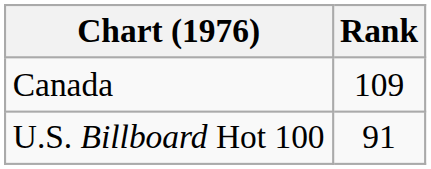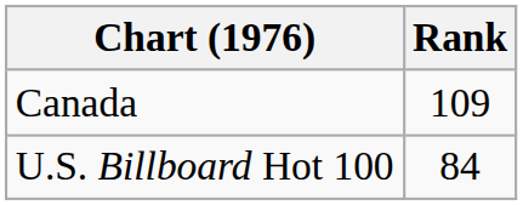 <table class="wikitable">
 <tr>
 <th>Chart (1976)</th>
 <th>Rank</th>
 </tr>
 <tr>
 <td>Canada </td>
 <td style="text-align:center;">109</td>
 </tr>
 <tr>
 <td>U.S. <em>Billboard</em> Hot 100 </td>
-<td style="text-align:center;">91</td>
+<td style="text-align:center;">84</td>
 </tr>
 </table>
